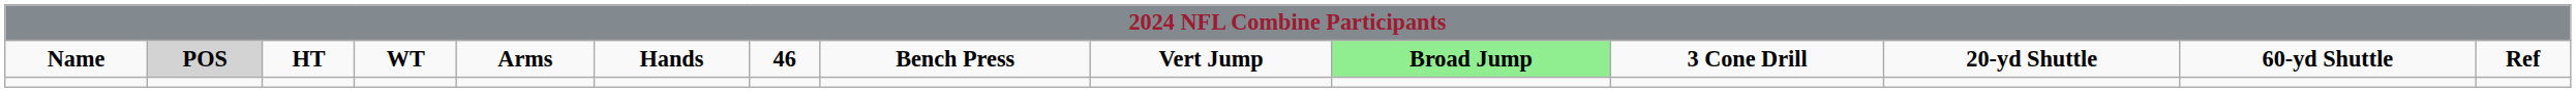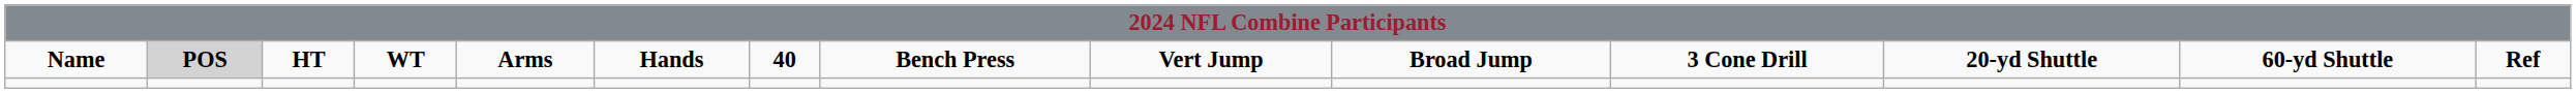 <table class="wikitable sortable" style="width:90%; text-align:center;">
 <tr style="font-weight:bold; background:#828A8F; color:#9E1B32;">
 <td colspan="14">2024 NFL Combine Participants</td>
 </tr>
 <tr style="font-weight:bold;">
 <td>Name</td>
 <td style="background: lightgrey;">POS</td>
 <td>HT</td>
 <td>WT</td>
 <td>Arms</td>
 <td>Hands</td>
-<td>46</td>
+<td>40</td>
 <td>Bench Press</td>
 <td>Vert Jump</td>
-<td style="background: lightgreen;">Broad Jump</td>
+<td>Broad Jump</td>
 <td>3 Cone Drill</td>
 <td>20-yd Shuttle</td>
 <td>60-yd Shuttle</td>
 <td>Ref</td>
 </tr>
 <tr>
 <td></td>
 <td></td>
 <td></td>
 <td></td>
 <td></td>
 <td></td>
 <td></td>
 <td></td>
 <td></td>
 <td></td>
 <td></td>
 <td></td>
 <td></td>
 <td></td>
 </tr>
 </table>
